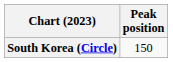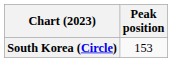 <table class="wikitable plainrowheaders" style="text-align:center">
 <tr>
 <th>Chart (2023)</th>
 <th>Peak<br>position</th>
 </tr>
 <tr>
 <th scope="row">South Korea (<a href='#'>Circle</a>)</th>
-<td>150</td>
+<td>153</td>
 </tr>
 </table>
